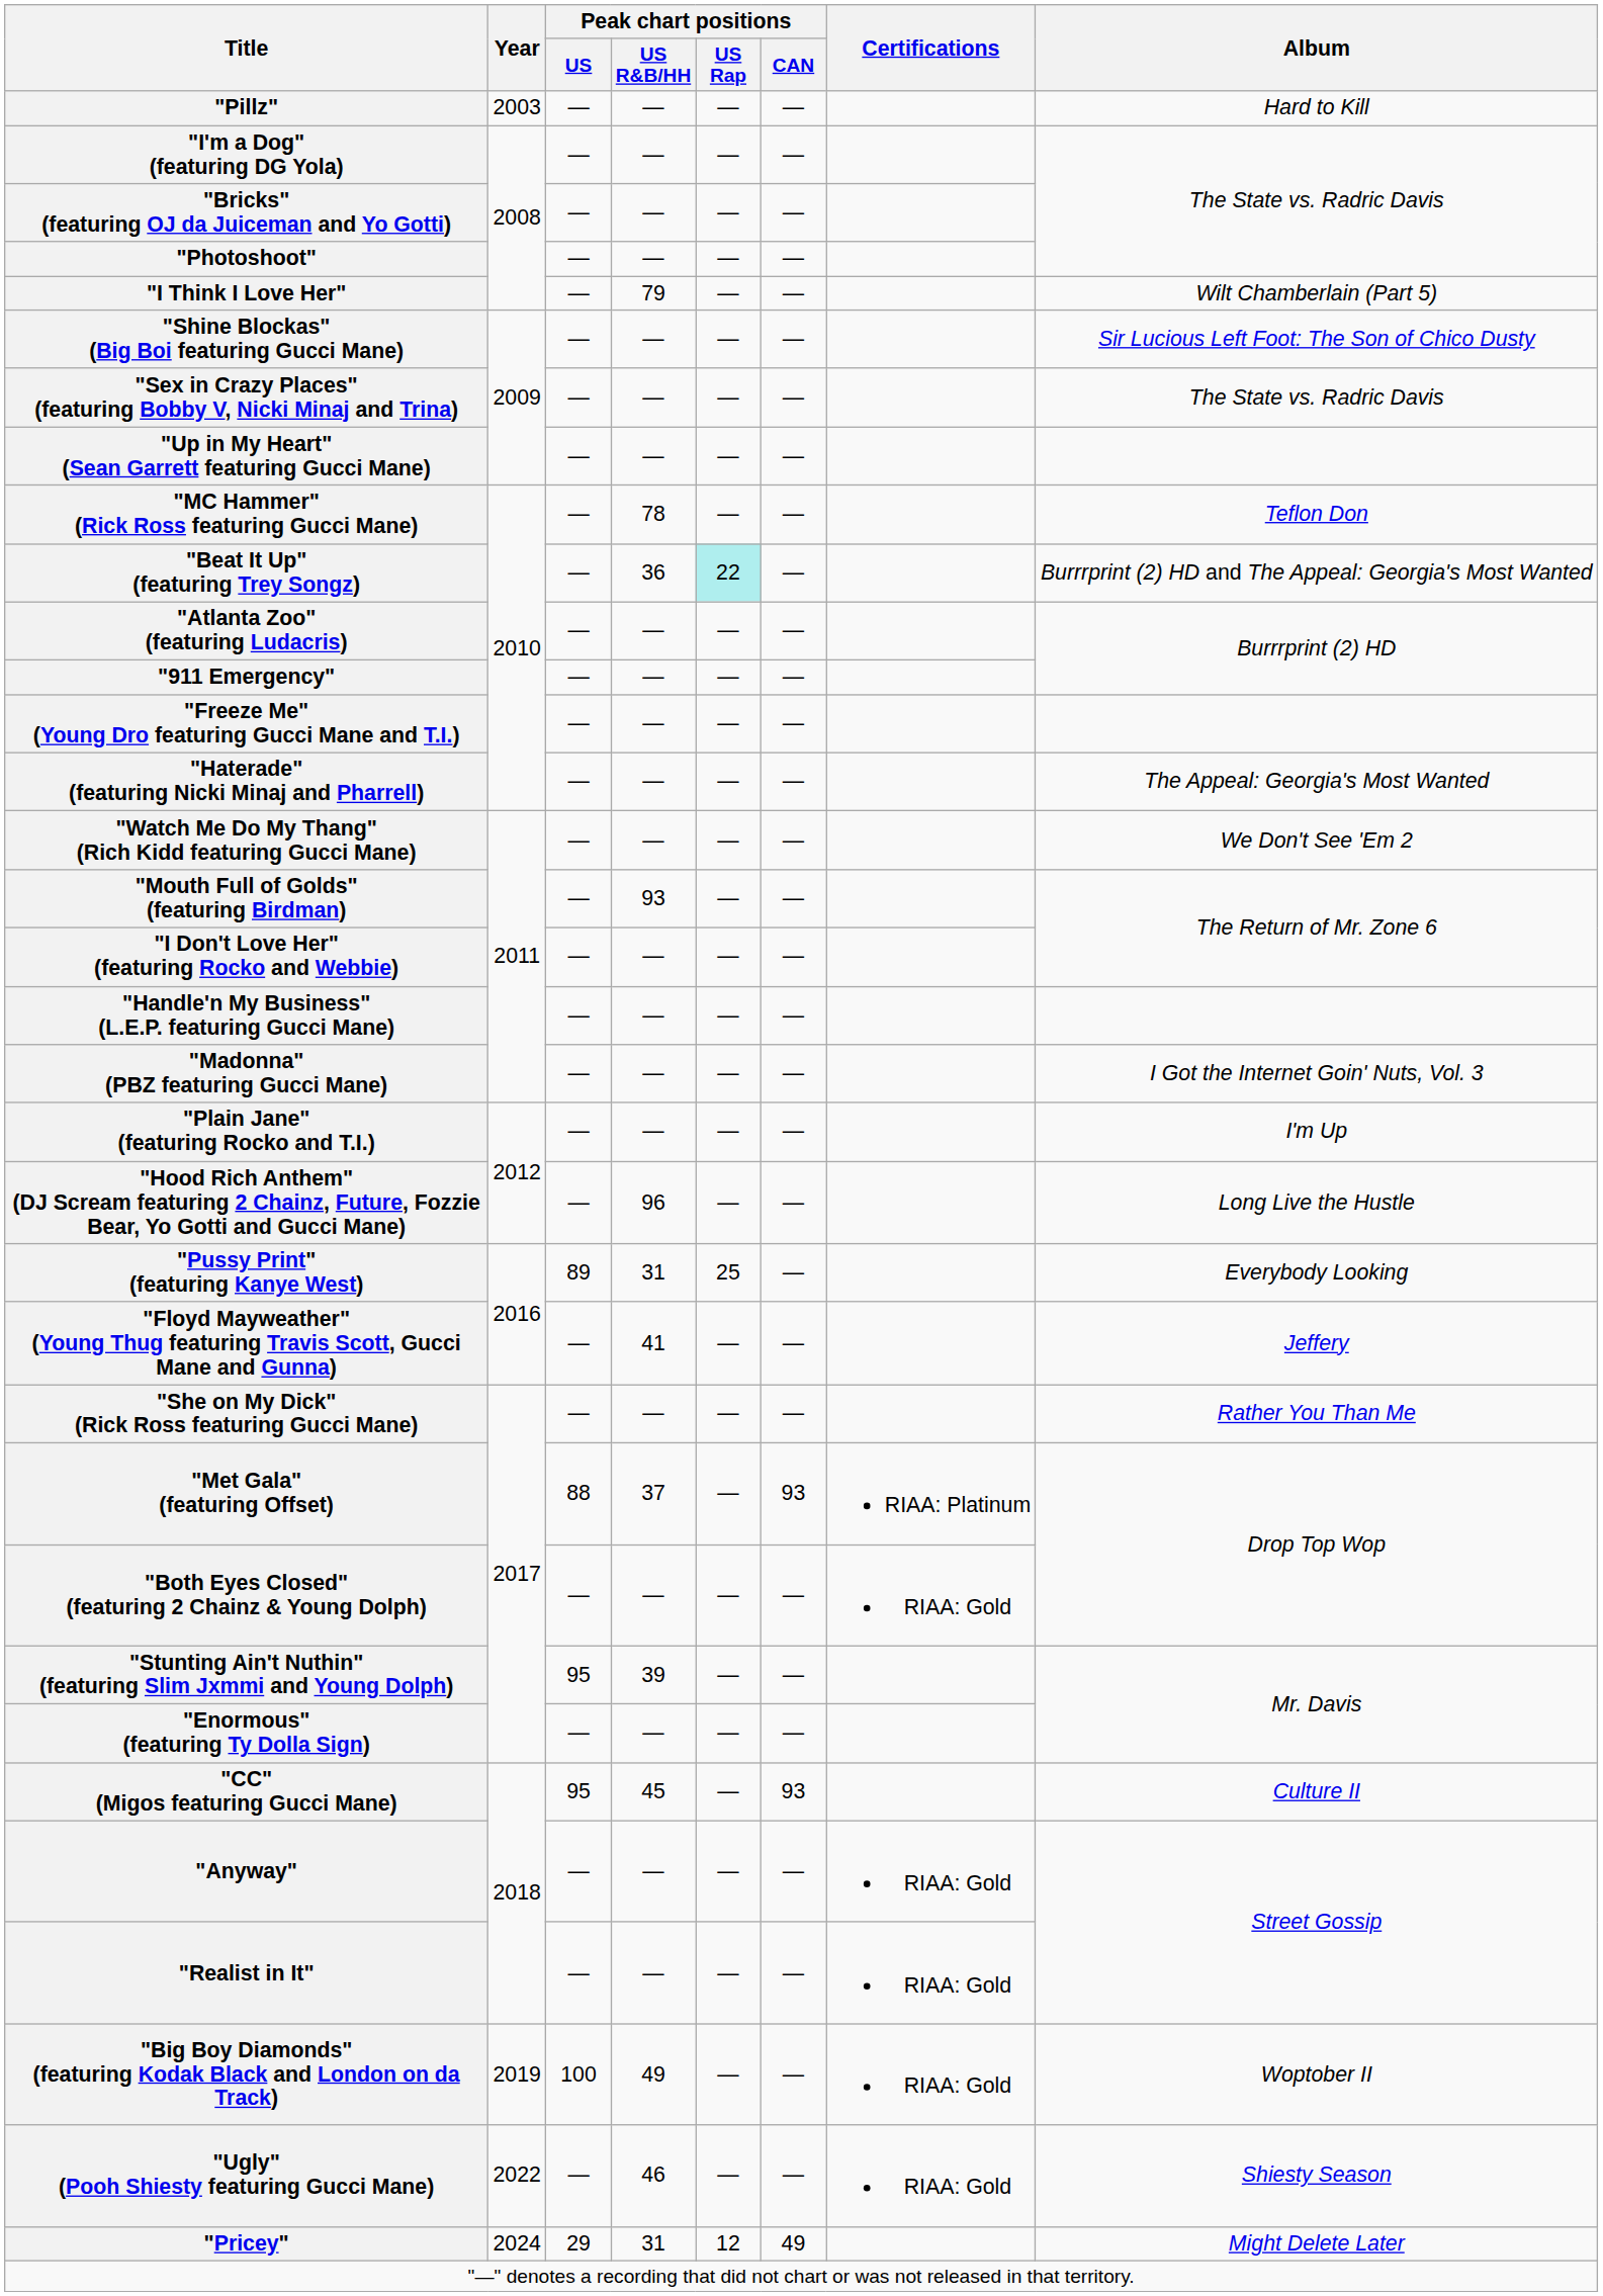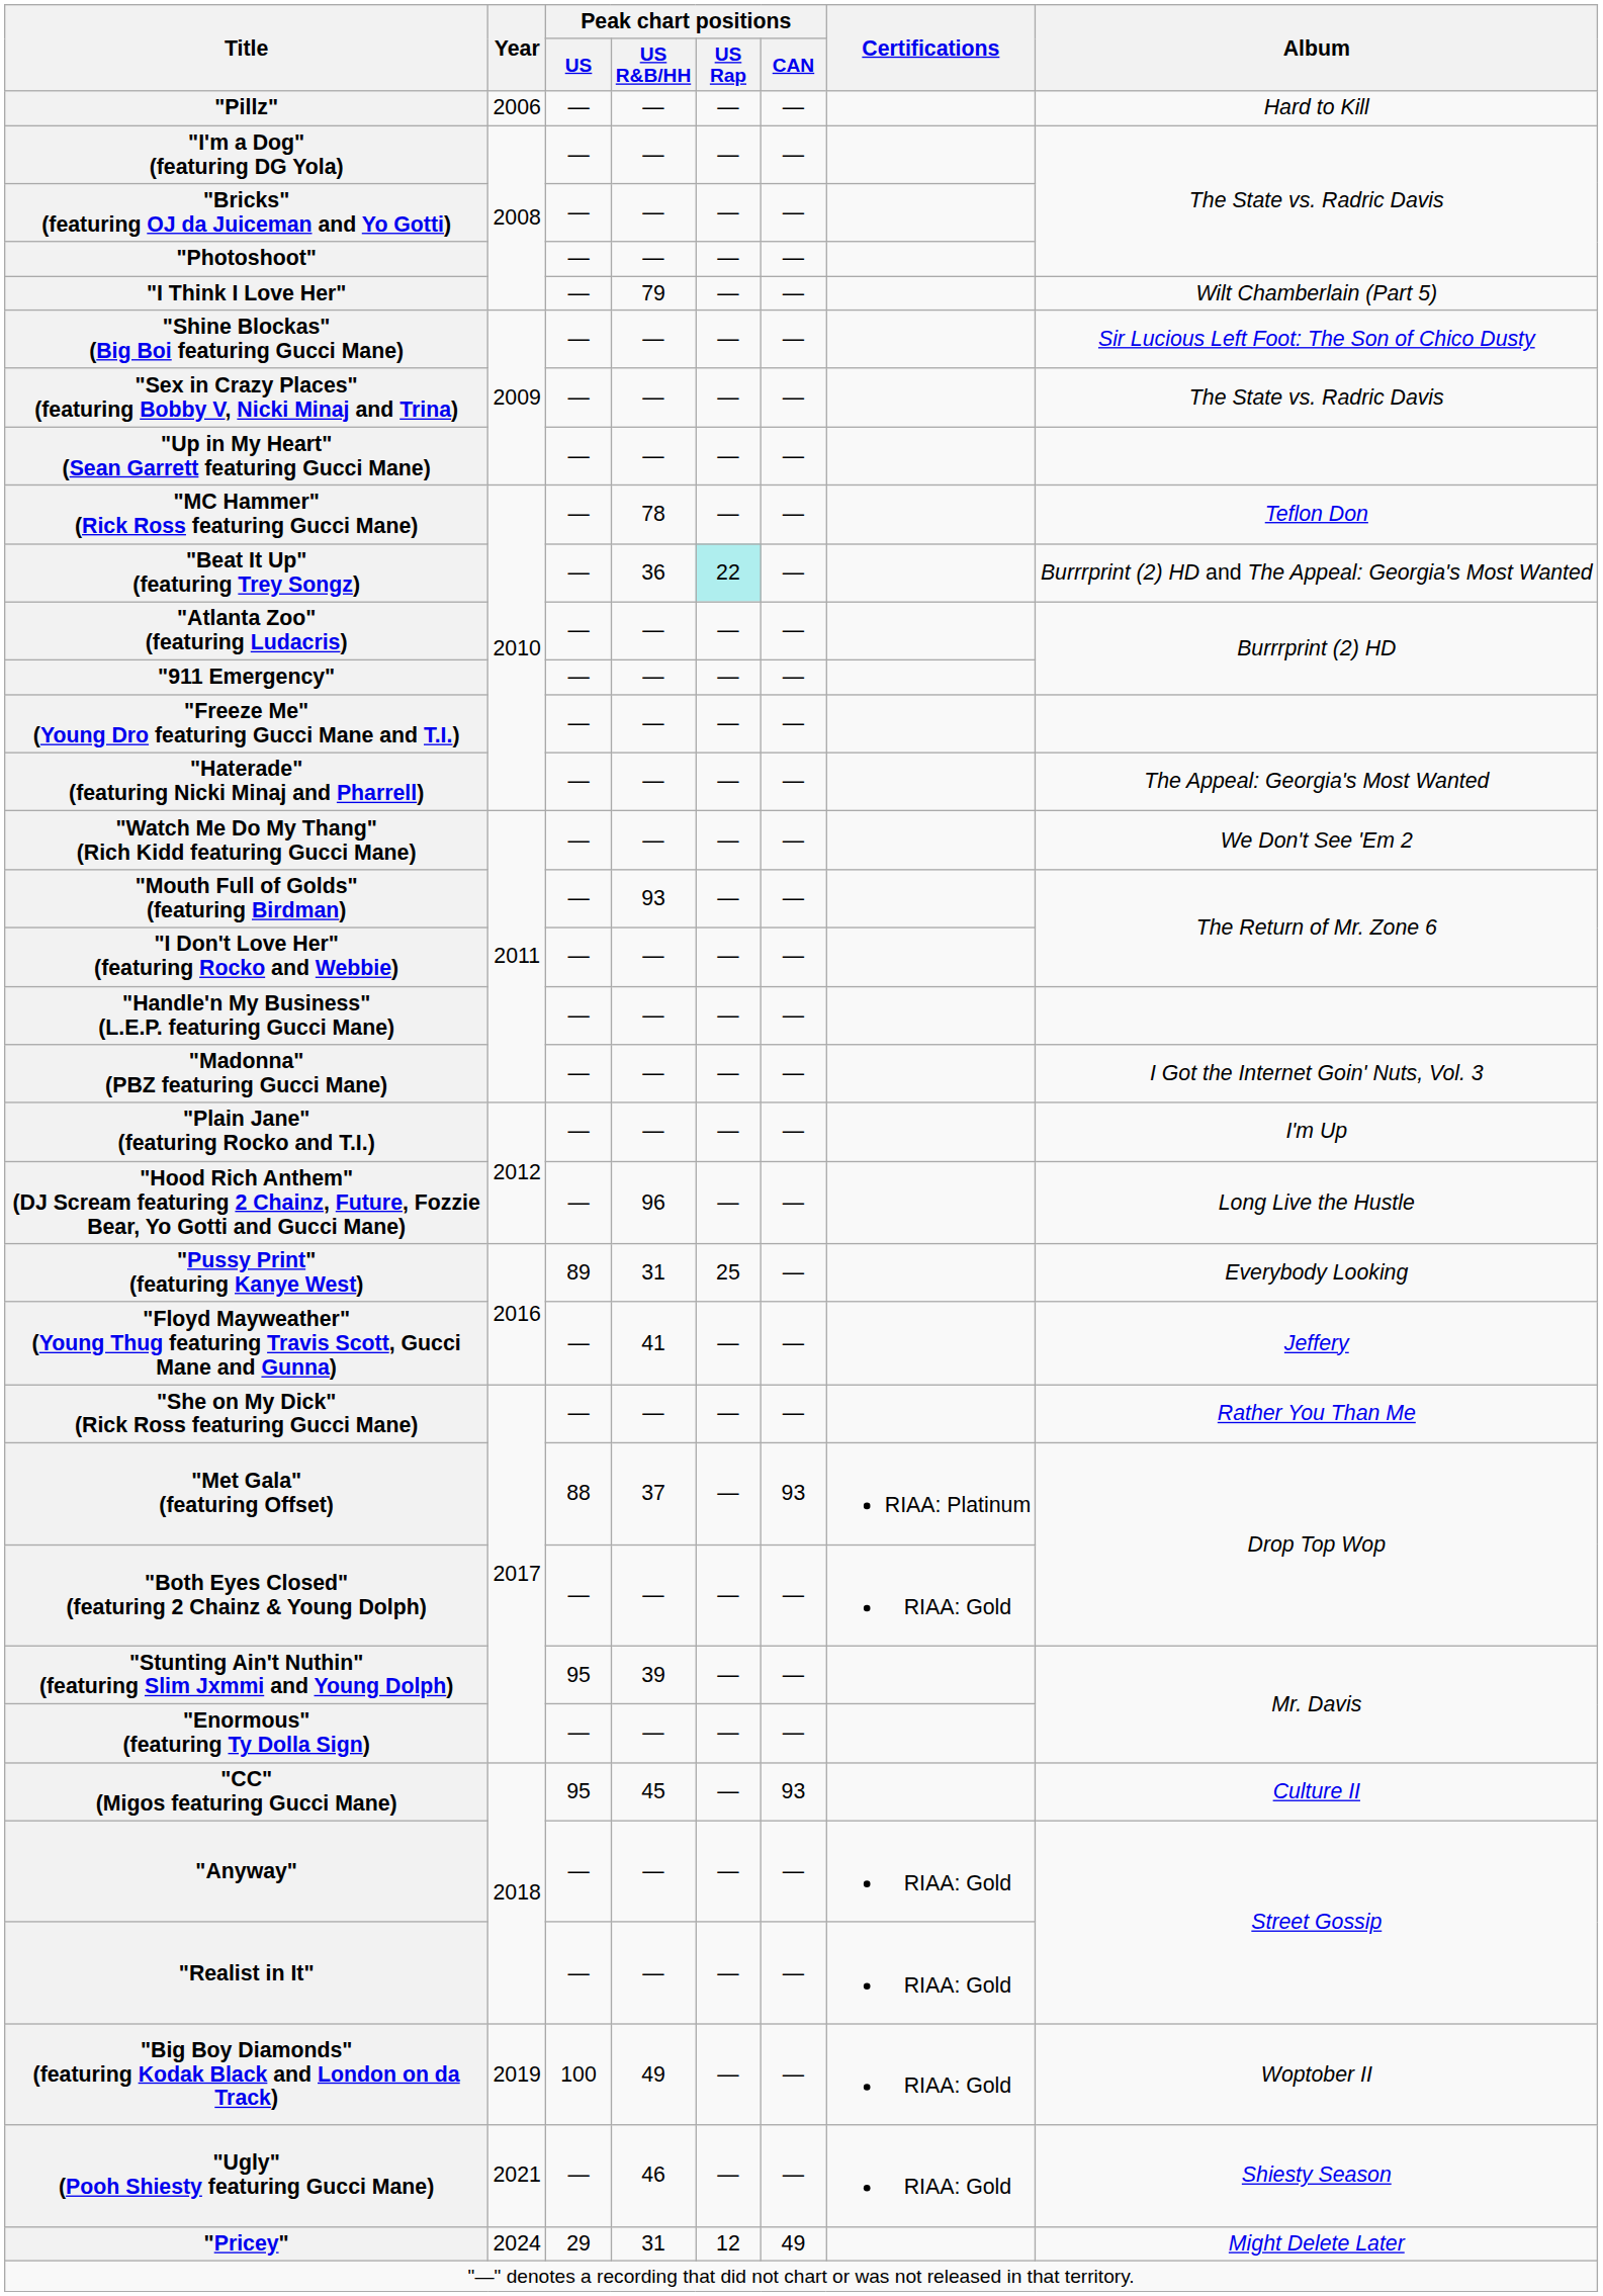 <table class="wikitable plainrowheaders" style="text-align:center;">
 <tr>
 <th scope="col" rowspan="2" style="width:22em;">Title</th>
 <th scope="col" rowspan="2">Year</th>
 <th scope="col" colspan="4">Peak chart positions</th>
 <th scope="col" rowspan="2"><a href='#'>Certifications</a></th>
 <th scope="col" rowspan="2">Album</th>
 </tr>
 <tr>
 <th scope="col" style="width:2.9em;font-size:90%;"><a href='#'>US</a><br></th>
 <th scope="col" style="width:2.9em;font-size:90%;"><a href='#'>US<br>R&B/HH</a><br></th>
 <th scope="col" style="width:2.9em;font-size:90%;"><a href='#'>US<br>Rap</a><br></th>
 <th scope="col" style="width:2.9em;font-size:90%;"><a href='#'>CAN</a><br></th>
 </tr>
 <tr>
 <th scope="row">"Pillz"<br></th>
-<td>2003</td>
+<td>2006</td>
 <td>—</td>
 <td>—</td>
 <td>—</td>
 <td>—</td>
 <td></td>
 <td><em>Hard to Kill</em></td>
 </tr>
 <tr>
 <th scope="row">"I'm a Dog"<br><span>(featuring DG Yola)</span></th>
 <td rowspan="4">2008</td>
 <td>—</td>
 <td>—</td>
 <td>—</td>
 <td>—</td>
 <td></td>
 <td rowspan="3"><em>The State vs. Radric Davis</em></td>
 </tr>
 <tr>
 <th scope="row">"Bricks"<br><span>(featuring <a href='#'>OJ da Juiceman</a> and <a href='#'>Yo Gotti</a>)</span></th>
 <td>—</td>
 <td>—</td>
 <td>—</td>
 <td>—</td>
 <td></td>
 </tr>
 <tr>
 <th scope="row">"Photoshoot"</th>
 <td>—</td>
 <td>—</td>
 <td>—</td>
 <td>—</td>
 <td></td>
 </tr>
 <tr>
 <th scope="row">"I Think I Love Her"<br></th>
 <td>—</td>
 <td>79</td>
 <td>—</td>
 <td>—</td>
 <td></td>
 <td><em>Wilt Chamberlain (Part 5)</em></td>
 </tr>
 <tr>
 <th scope="row">"Shine Blockas"<br><span>(<a href='#'>Big Boi</a> featuring Gucci Mane)</span></th>
 <td rowspan="3">2009</td>
 <td>—</td>
 <td>—</td>
 <td>—</td>
 <td>—</td>
 <td></td>
 <td><em><a href='#'>Sir Lucious Left Foot: The Son of Chico Dusty</a></em></td>
 </tr>
 <tr>
 <th scope="row">"Sex in Crazy Places"<br><span>(featuring <a href='#'>Bobby V</a>, <a href='#'>Nicki Minaj</a> and <a href='#'>Trina</a>)</span></th>
 <td>—</td>
 <td>—</td>
 <td>—</td>
 <td>—</td>
 <td></td>
 <td><em>The State vs. Radric Davis</em></td>
 </tr>
 <tr>
 <th scope="row">"Up in My Heart"<br><span>(<a href='#'>Sean Garrett</a> featuring Gucci Mane)</span></th>
 <td>—</td>
 <td>—</td>
 <td>—</td>
 <td>—</td>
 <td></td>
 <td></td>
 </tr>
 <tr>
 <th scope="row">"MC Hammer"<br><span>(<a href='#'>Rick Ross</a> featuring Gucci Mane)</span></th>
 <td rowspan="6">2010</td>
 <td>—</td>
 <td>78</td>
 <td>—</td>
 <td>—</td>
 <td></td>
 <td><em><a href='#'>Teflon Don</a></em></td>
 </tr>
 <tr>
 <th scope="row">"Beat It Up"<br><span>(featuring <a href='#'>Trey Songz</a>)</span></th>
 <td>—</td>
 <td>36</td>
 <td style="background: paleturquoise;">22</td>
 <td>—</td>
 <td></td>
 <td><em>Burrrprint (2) HD</em> and <em>The Appeal: Georgia's Most Wanted</em></td>
 </tr>
 <tr>
 <th scope="row">"Atlanta Zoo"<br><span>(featuring <a href='#'>Ludacris</a>)</span></th>
 <td>—</td>
 <td>—</td>
 <td>—</td>
 <td>—</td>
 <td></td>
 <td rowspan="2"><em>Burrrprint (2) HD</em></td>
 </tr>
 <tr>
 <th scope="row">"911 Emergency"</th>
 <td>—</td>
 <td>—</td>
 <td>—</td>
 <td>—</td>
 <td></td>
 </tr>
 <tr>
 <th scope="row">"Freeze Me"<br><span>(<a href='#'>Young Dro</a> featuring Gucci Mane and <a href='#'>T.I.</a>)</span></th>
 <td>—</td>
 <td>—</td>
 <td>—</td>
 <td>—</td>
 <td></td>
 <td></td>
 </tr>
 <tr>
 <th scope="row">"Haterade"<br><span>(featuring Nicki Minaj and <a href='#'>Pharrell</a>)</span></th>
 <td>—</td>
 <td>—</td>
 <td>—</td>
 <td>—</td>
 <td></td>
 <td><em>The Appeal: Georgia's Most Wanted</em></td>
 </tr>
 <tr>
 <th scope="row">"Watch Me Do My Thang"<br><span>(Rich Kidd featuring Gucci Mane)</span></th>
 <td rowspan="5">2011</td>
 <td>—</td>
 <td>—</td>
 <td>—</td>
 <td>—</td>
 <td></td>
 <td><em>We Don't See 'Em 2</em></td>
 </tr>
 <tr>
 <th scope="row">"Mouth Full of Golds"<br><span>(featuring <a href='#'>Birdman</a>)</span></th>
 <td>—</td>
 <td>93</td>
 <td>—</td>
 <td>—</td>
 <td></td>
 <td rowspan="2"><em>The Return of Mr. Zone 6</em></td>
 </tr>
 <tr>
 <th scope="row">"I Don't Love Her"<br><span>(featuring <a href='#'>Rocko</a> and <a href='#'>Webbie</a>)</span></th>
 <td>—</td>
 <td>—</td>
 <td>—</td>
 <td>—</td>
 <td></td>
 </tr>
 <tr>
 <th scope="row">"Handle'n My Business"<br><span>(L.E.P. featuring Gucci Mane)</span></th>
 <td>—</td>
 <td>—</td>
 <td>—</td>
 <td>—</td>
 <td></td>
 <td></td>
 </tr>
 <tr>
 <th scope="row">"Madonna"<br><span>(PBZ featuring Gucci Mane)</span></th>
 <td>—</td>
 <td>—</td>
 <td>—</td>
 <td>—</td>
 <td></td>
 <td><em>I Got the Internet Goin' Nuts, Vol. 3</em></td>
 </tr>
 <tr>
 <th scope="row">"Plain Jane"<br><span>(featuring Rocko and T.I.)</span></th>
 <td rowspan="2">2012</td>
 <td>—</td>
 <td>—</td>
 <td>—</td>
 <td>—</td>
 <td></td>
 <td><em>I'm Up</em></td>
 </tr>
 <tr>
 <th scope="row">"Hood Rich Anthem"<br><span>(DJ Scream featuring <a href='#'>2 Chainz</a>, <a href='#'>Future</a>, Fozzie Bear, Yo Gotti and Gucci Mane)</span></th>
 <td>—</td>
 <td>96</td>
 <td>—</td>
 <td>—</td>
 <td></td>
 <td><em>Long Live the Hustle</em></td>
 </tr>
 <tr>
 <th scope="row">"<a href='#'>Pussy Print</a>"<br><span>(featuring <a href='#'>Kanye West</a>)</span></th>
 <td rowspan="2">2016</td>
 <td>89</td>
 <td>31</td>
 <td>25</td>
 <td>—</td>
 <td></td>
 <td><em>Everybody Looking</em></td>
 </tr>
 <tr>
 <th scope="row">"Floyd Mayweather"<br><span>(<a href='#'>Young Thug</a> featuring <a href='#'>Travis Scott</a>, Gucci Mane and <a href='#'>Gunna</a>)</span></th>
 <td>—</td>
 <td>41</td>
 <td>—</td>
 <td>—</td>
 <td></td>
 <td><em><a href='#'>Jeffery</a></em></td>
 </tr>
 <tr>
 <th scope="row">"She on My Dick"<br><span>(Rick Ross featuring Gucci Mane)</span></th>
 <td rowspan="5">2017</td>
 <td>—</td>
 <td>—</td>
 <td>—</td>
 <td>—</td>
 <td></td>
 <td><em><a href='#'>Rather You Than Me</a></em></td>
 </tr>
 <tr>
 <th scope="row">"Met Gala"<br><span>(featuring Offset)</span></th>
 <td>88</td>
 <td>37</td>
 <td>—</td>
 <td>93</td>
 <td><br><ul><li>RIAA: Platinum</li></ul></td>
 <td rowspan="2"><em>Drop Top Wop</em></td>
 </tr>
 <tr>
 <th scope="row">"Both Eyes Closed"<br><span>(featuring 2 Chainz & Young Dolph)</span></th>
 <td>—</td>
 <td>—</td>
 <td>—</td>
 <td>—</td>
 <td><br><ul><li>RIAA: Gold</li></ul></td>
 </tr>
 <tr>
 <th scope="row">"Stunting Ain't Nuthin"<br><span>(featuring <a href='#'>Slim Jxmmi</a> and <a href='#'>Young Dolph</a>)</span></th>
 <td>95</td>
 <td>39</td>
 <td>—</td>
 <td>—</td>
 <td></td>
 <td rowspan="2"><em>Mr. Davis</em></td>
 </tr>
 <tr>
 <th scope="row">"Enormous"<br><span>(featuring <a href='#'>Ty Dolla Sign</a>)</span></th>
 <td>—</td>
 <td>—</td>
 <td>—</td>
 <td>—</td>
 <td></td>
 </tr>
 <tr>
 <th scope="row">"CC"<br><span>(Migos featuring Gucci Mane)</span></th>
 <td rowspan="3">2018</td>
 <td>95</td>
 <td>45</td>
 <td>—</td>
 <td>93</td>
 <td></td>
 <td><em><a href='#'>Culture II</a></em></td>
 </tr>
 <tr>
 <th scope="row">"Anyway"<br></th>
 <td>—</td>
 <td>—</td>
 <td>—</td>
 <td>—</td>
 <td><br><ul><li>RIAA: Gold</li></ul></td>
 <td rowspan="2"><em><a href='#'>Street Gossip</a></em></td>
 </tr>
 <tr>
 <th scope="row">"Realist in It"<br></th>
 <td>—</td>
 <td>—</td>
 <td>—</td>
 <td>—</td>
 <td><br><ul><li>RIAA: Gold</li></ul></td>
 </tr>
 <tr>
 <th scope="row">"Big Boy Diamonds"<br><span>(featuring <a href='#'>Kodak Black</a> and <a href='#'>London on da Track</a>)</span></th>
 <td>2019</td>
 <td>100<br></td>
 <td>49</td>
 <td>—</td>
 <td>—</td>
 <td><br><ul><li>RIAA: Gold</li></ul></td>
 <td><em>Woptober II</em></td>
 </tr>
 <tr>
 <th scope="row">"Ugly"<br><span>(<a href='#'>Pooh Shiesty</a> featuring Gucci Mane)</span></th>
-<td>2022</td>
+<td>2021</td>
 <td>—</td>
 <td>46</td>
 <td>—</td>
 <td>—</td>
 <td><br><ul><li>RIAA: Gold</li></ul></td>
 <td><em><a href='#'>Shiesty Season</a></em></td>
 </tr>
 <tr>
 <th scope="row">"<a href='#'>Pricey</a>"<br></th>
 <td>2024</td>
 <td>29</td>
 <td>31</td>
 <td>12</td>
 <td>49</td>
 <td></td>
 <td><em><a href='#'>Might Delete Later</a></em></td>
 </tr>
 <tr>
 <td colspan="14" style="font-size:90%">"—" denotes a recording that did not chart or was not released in that territory.</td>
 </tr>
 </table>
